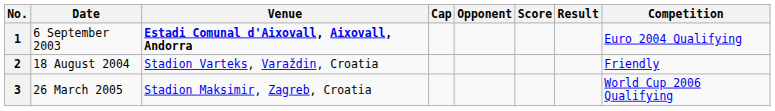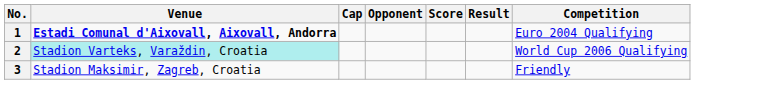 <table class="wikitable">
 <tr>
 <th>No.</th>
-<th>Date</th>
 <th>Venue</th>
 <th>Cap</th>
 <th>Opponent</th>
 <th>Score</th>
 <th>Result</th>
 <th>Competition</th>
 </tr>
 <tr>
 <th>1</th>
-<td>6 September 2003</td>
 <td><strong><a href='#'>Estadi Comunal d'Aixovall</a>, <a href='#'>Aixovall</a>, Andorra</strong></td>
 <td></td>
 <td></td>
 <td></td>
 <td></td>
 <td><a href='#'>Euro 2004 Qualifying</a></td>
 </tr>
 <tr>
 <th>2</th>
-<td>18 August 2004</td>
-<td><a href='#'>Stadion Varteks</a>, <a href='#'>Varaždin</a>, Croatia</td>
+<td style="background: paleturquoise;"><a href='#'>Stadion Varteks</a>, <a href='#'>Varaždin</a>, Croatia</td>
+<td></td>
+<td></td>
+<td></td>
+<td></td>
+<td><a href='#'>World Cup 2006 Qualifying</a></td>
+</tr>
+<tr>
+<th>3</th>
+<td><a href='#'>Stadion Maksimir</a>, <a href='#'>Zagreb</a>, Croatia</td>
 <td></td>
 <td></td>
 <td></td>
 <td></td>
 <td><a href='#'>Friendly</a></td>
 </tr>
-<tr>
-<th>3</th>
-<td>26 March 2005</td>
-<td><a href='#'>Stadion Maksimir</a>, <a href='#'>Zagreb</a>, Croatia</td>
-<td></td>
-<td></td>
-<td></td>
-<td></td>
-<td><a href='#'>World Cup 2006 Qualifying</a></td>
-</tr>
 </table>
